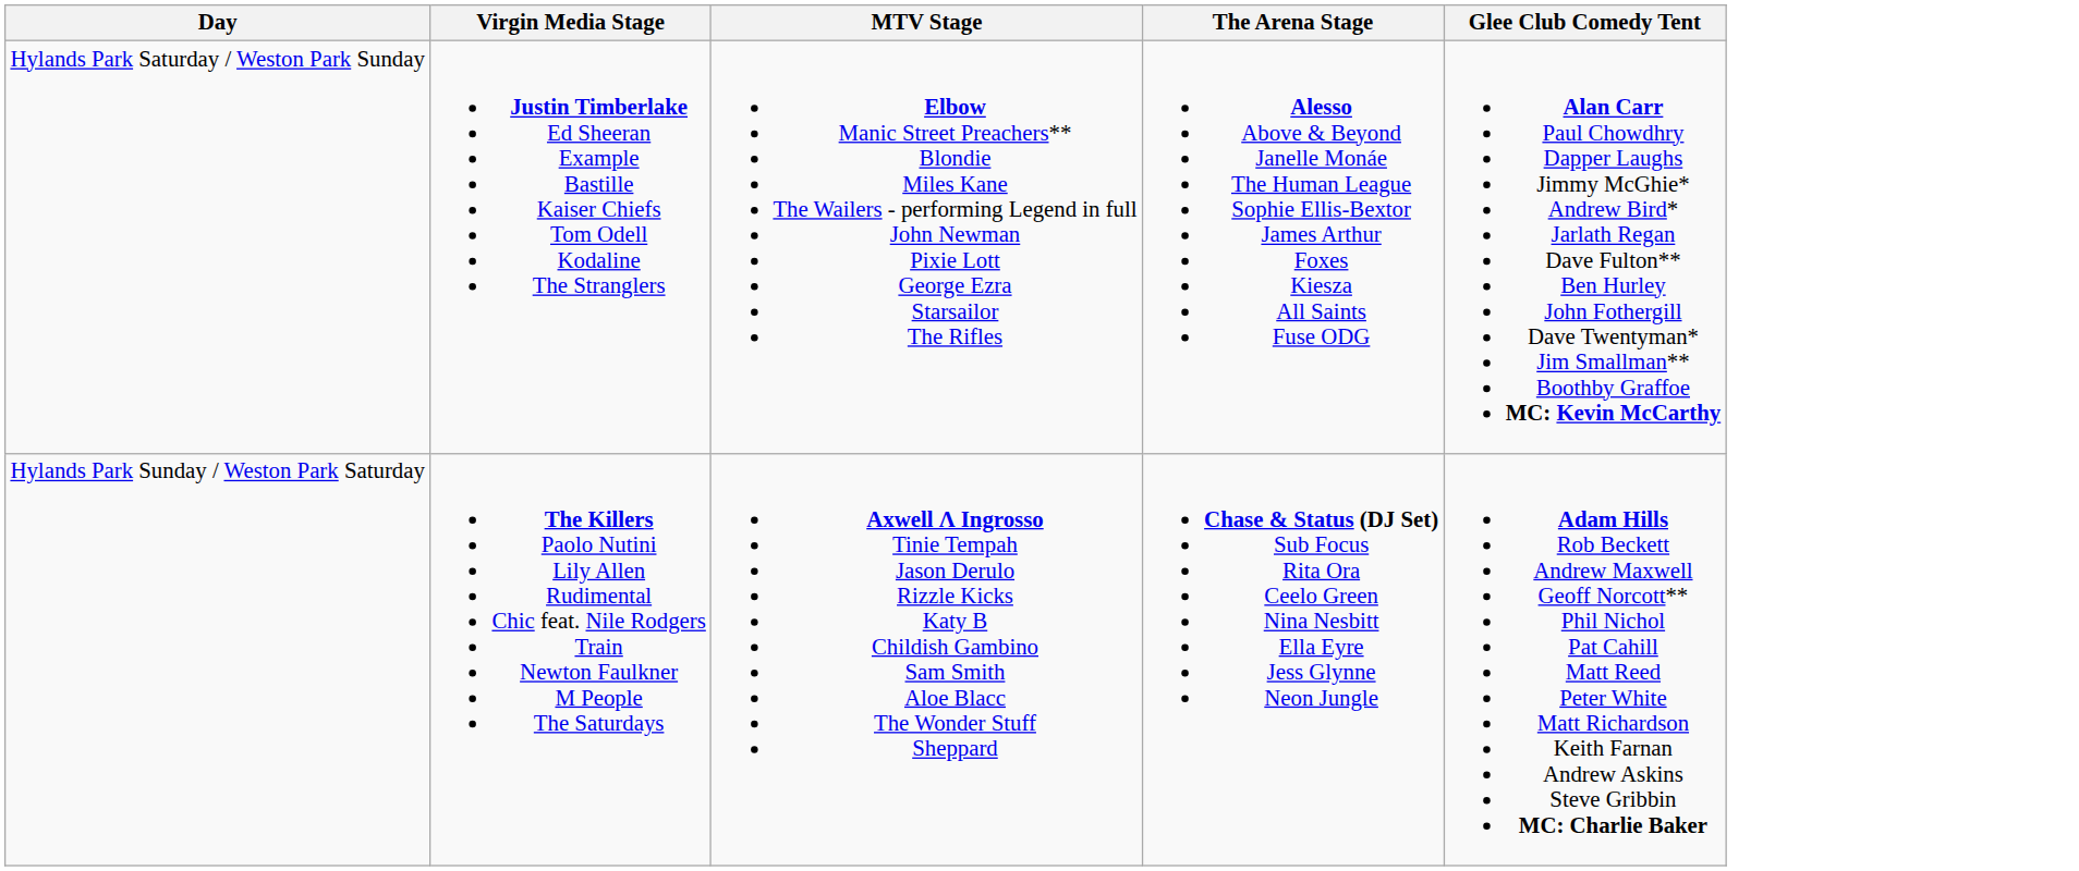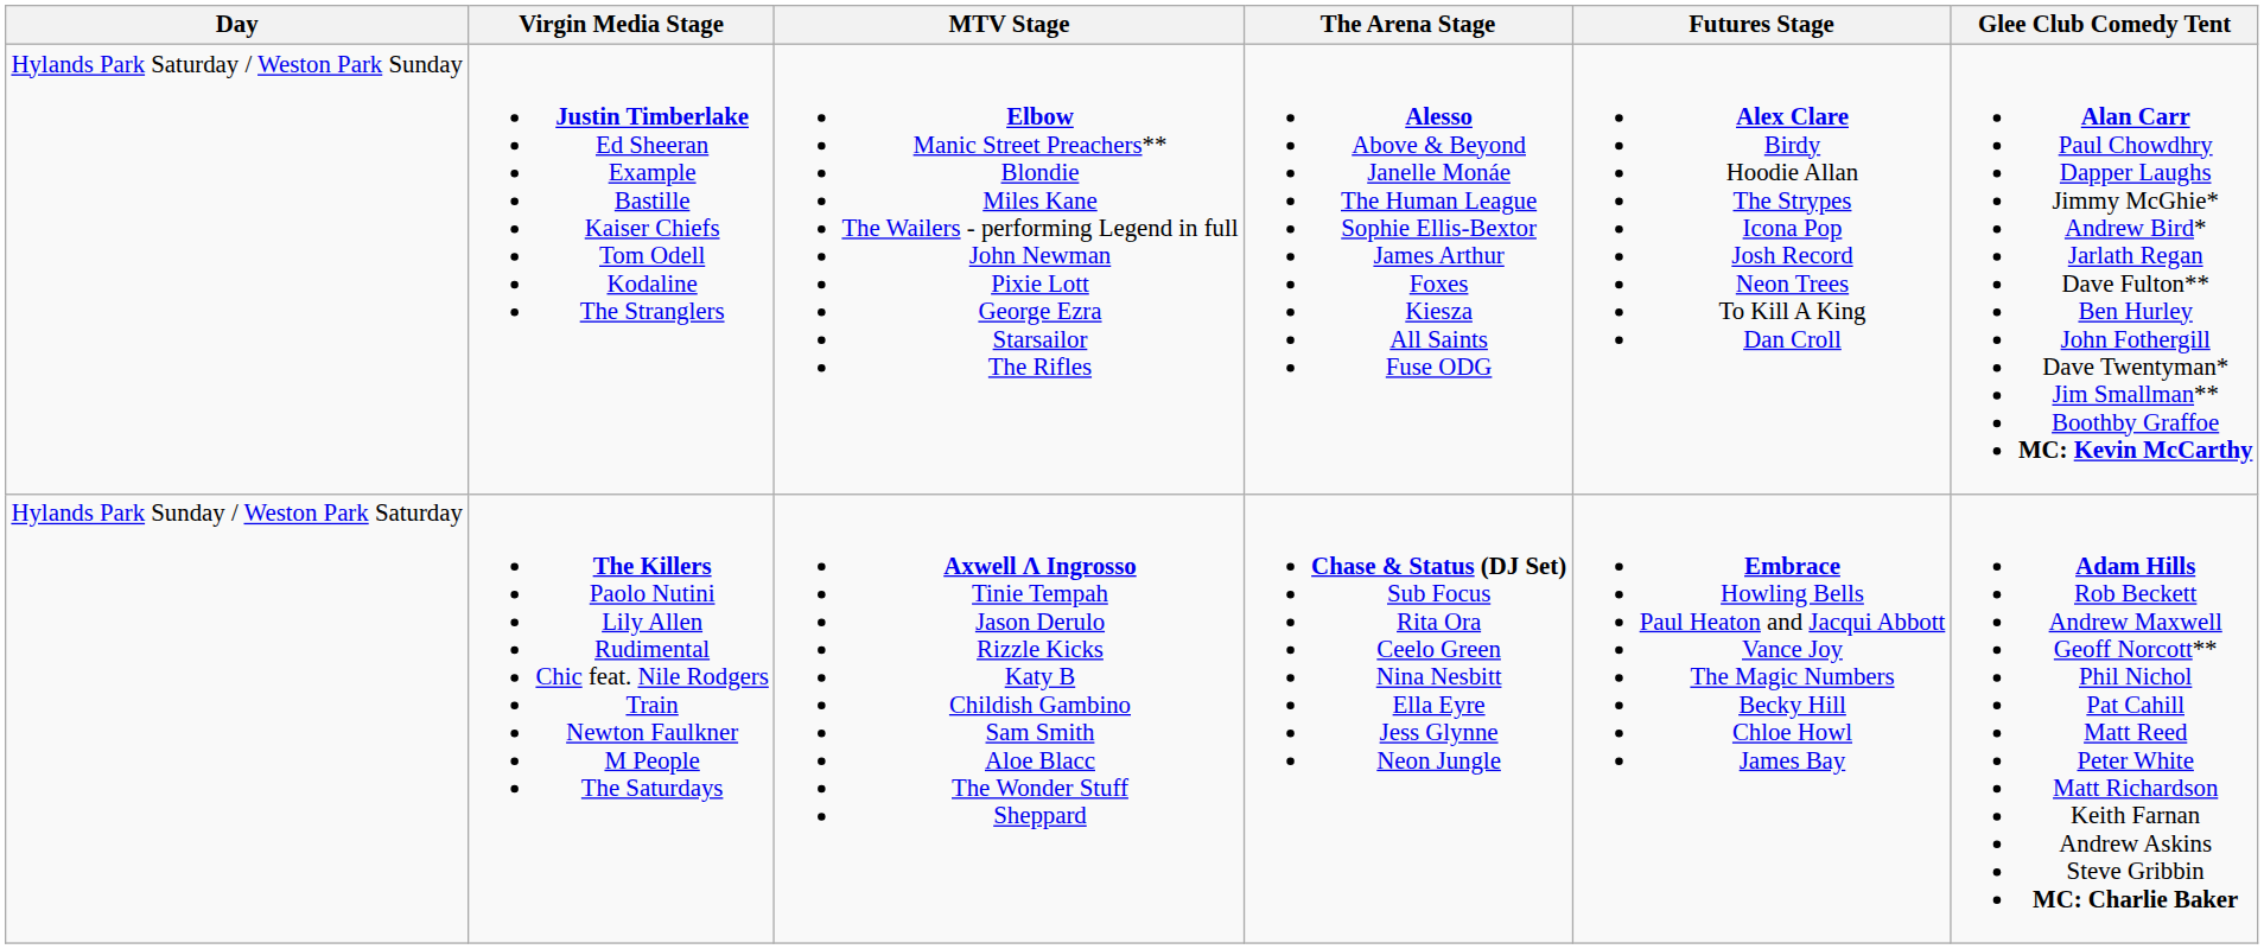 <table class="wikitable" style="text-align:center;">
 <tr>
 <th>Day</th>
 <th>Virgin Media Stage</th>
 <th>MTV Stage</th>
 <th>The Arena Stage</th>
+<th>Futures Stage</th>
 <th>Glee Club Comedy Tent</th>
 </tr>
 <tr style="vertical-align: top">
 <td><a href='#'>Hylands Park</a> Saturday / <a href='#'>Weston Park</a> Sunday</td>
 <td><br><ul><li><strong><a href='#'>Justin Timberlake</a></strong></li><li><a href='#'>Ed Sheeran</a></li><li><a href='#'>Example</a></li><li><a href='#'>Bastille</a></li><li><a href='#'>Kaiser Chiefs</a></li><li><a href='#'>Tom Odell</a></li><li><a href='#'>Kodaline</a></li><li><a href='#'>The Stranglers</a></li></ul></td>
 <td><br><ul><li><strong><a href='#'>Elbow</a></strong></li><li><a href='#'>Manic Street Preachers</a>**</li><li><a href='#'>Blondie</a></li><li><a href='#'>Miles Kane</a></li><li><a href='#'>The Wailers</a> - performing Legend in full</li><li><a href='#'>John Newman</a></li><li><a href='#'>Pixie Lott</a></li><li><a href='#'>George Ezra</a></li><li><a href='#'>Starsailor</a></li><li><a href='#'>The Rifles</a></li></ul></td>
 <td><br><ul><li><strong><a href='#'>Alesso</a></strong></li><li><a href='#'>Above & Beyond</a></li><li><a href='#'>Janelle Monáe</a></li><li><a href='#'>The Human League</a></li><li><a href='#'>Sophie Ellis-Bextor</a></li><li><a href='#'>James Arthur</a></li><li><a href='#'>Foxes</a></li><li><a href='#'>Kiesza</a></li><li><a href='#'>All Saints</a></li><li><a href='#'>Fuse ODG</a></li></ul></td>
+<td><br><ul><li><strong><a href='#'>Alex Clare</a></strong></li><li><a href='#'>Birdy</a></li><li>Hoodie Allan</li><li><a href='#'>The Strypes</a></li><li><a href='#'>Icona Pop</a></li><li><a href='#'>Josh Record</a></li><li><a href='#'>Neon Trees</a></li><li>To Kill A King</li><li><a href='#'>Dan Croll</a></li></ul></td>
 <td><br><ul><li><strong><a href='#'>Alan Carr</a></strong></li><li><a href='#'>Paul Chowdhry</a></li><li><a href='#'>Dapper Laughs</a></li><li>Jimmy McGhie*</li><li><a href='#'>Andrew Bird</a>*</li><li><a href='#'>Jarlath Regan</a></li><li>Dave Fulton**</li><li><a href='#'>Ben Hurley</a></li><li><a href='#'>John Fothergill</a></li><li>Dave Twentyman*</li><li><a href='#'>Jim Smallman</a>**</li><li><a href='#'>Boothby Graffoe</a></li><li><strong>MC: <a href='#'>Kevin McCarthy</a></strong></li></ul></td>
 </tr>
 <tr style="vertical-align: top">
 <td><a href='#'>Hylands Park</a> Sunday / <a href='#'>Weston Park</a> Saturday</td>
 <td><br><ul><li><strong><a href='#'>The Killers</a></strong></li><li><a href='#'>Paolo Nutini</a></li><li><a href='#'>Lily Allen</a></li><li><a href='#'>Rudimental</a></li><li><a href='#'>Chic</a> feat. <a href='#'>Nile Rodgers</a></li><li><a href='#'>Train</a></li><li><a href='#'>Newton Faulkner</a></li><li><a href='#'>M People</a></li><li><a href='#'>The Saturdays</a></li></ul></td>
 <td><br><ul><li><strong><a href='#'>Axwell Λ Ingrosso</a></strong></li><li><a href='#'>Tinie Tempah</a></li><li><a href='#'>Jason Derulo</a></li><li><a href='#'>Rizzle Kicks</a></li><li><a href='#'>Katy B</a></li><li><a href='#'>Childish Gambino</a></li><li><a href='#'>Sam Smith</a></li><li><a href='#'>Aloe Blacc</a></li><li><a href='#'>The Wonder Stuff</a></li><li><a href='#'>Sheppard</a></li></ul></td>
 <td><br><ul><li><strong><a href='#'>Chase & Status</a> (DJ Set)</strong></li><li><a href='#'>Sub Focus</a></li><li><a href='#'>Rita Ora</a></li><li><a href='#'>Ceelo Green</a></li><li><a href='#'>Nina Nesbitt</a></li><li><a href='#'>Ella Eyre</a></li><li><a href='#'>Jess Glynne</a></li><li><a href='#'>Neon Jungle</a></li></ul></td>
+<td><br><ul><li><strong><a href='#'>Embrace</a></strong></li><li><a href='#'>Howling Bells</a></li><li><a href='#'>Paul Heaton</a> and <a href='#'>Jacqui Abbott</a></li><li><a href='#'>Vance Joy</a></li><li><a href='#'>The Magic Numbers</a></li><li><a href='#'>Becky Hill</a></li><li><a href='#'>Chloe Howl</a></li><li><a href='#'>James Bay</a></li></ul></td>
 <td><br><ul><li><strong><a href='#'>Adam Hills</a></strong></li><li><a href='#'>Rob Beckett</a></li><li><a href='#'>Andrew Maxwell</a></li><li><a href='#'>Geoff Norcott</a>**</li><li><a href='#'>Phil Nichol</a></li><li><a href='#'>Pat Cahill</a></li><li><a href='#'>Matt Reed</a></li><li><a href='#'>Peter White</a></li><li><a href='#'>Matt Richardson</a></li><li>Keith Farnan</li><li>Andrew Askins</li><li>Steve Gribbin</li><li><strong>MC: Charlie Baker</strong></li></ul></td>
 </tr>
 </table>
